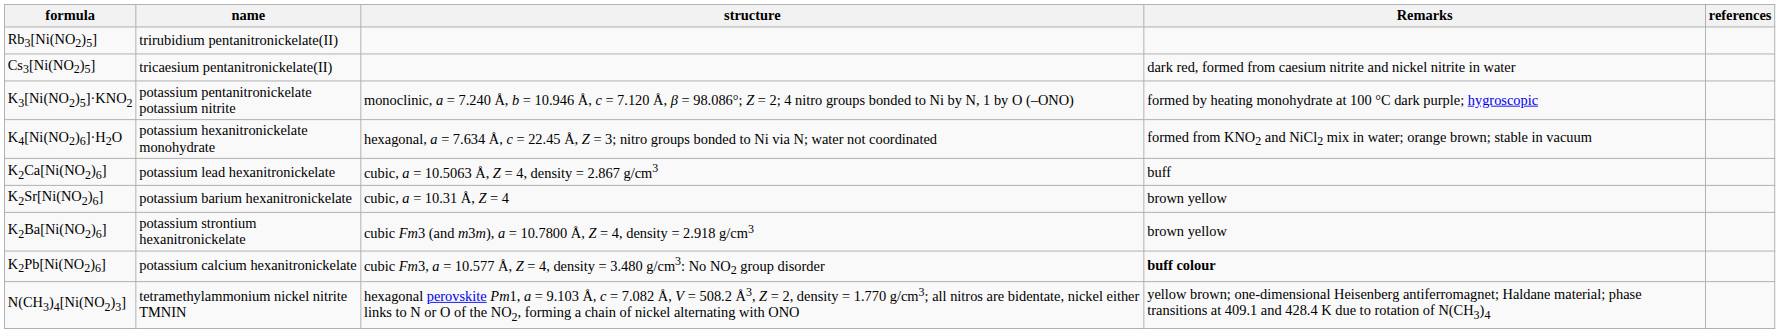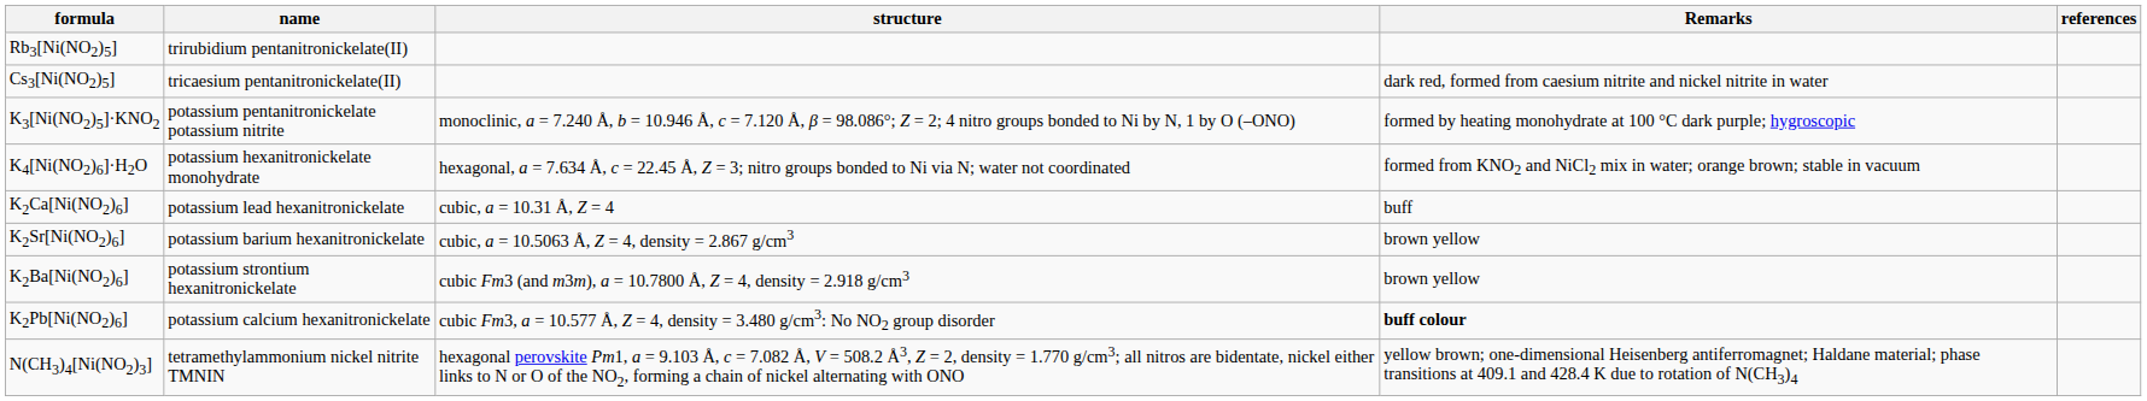 <table class="wikitable">
 <tr>
 <th>formula</th>
 <th>name</th>
 <th>structure</th>
 <th>Remarks</th>
 <th>references</th>
 </tr>
 <tr>
 <td>Rb<sub>3</sub>[Ni(NO<sub>2</sub>)<sub>5</sub>]</td>
 <td>trirubidium pentanitronickelate(II)</td>
 <td></td>
 <td></td>
 <td></td>
 </tr>
 <tr>
 <td>Cs<sub>3</sub>[Ni(NO<sub>2</sub>)<sub>5</sub>]</td>
 <td>tricaesium pentanitronickelate(II)</td>
 <td></td>
 <td>dark red, formed from caesium nitrite and nickel nitrite in water</td>
 <td></td>
 </tr>
 <tr>
 <td>K<sub>3</sub>[Ni(NO<sub>2</sub>)<sub>5</sub>]·KNO<sub>2</sub></td>
 <td>potassium pentanitronickelate potassium nitrite</td>
 <td>monoclinic, <em>a</em> = 7.240 Å, <em>b</em> = 10.946 Å, <em>c</em> = 7.120 Å, <em>β</em> = 98.086°; <em>Z</em> = 2; 4 nitro groups bonded to Ni by N, 1 by O (–ONO)</td>
 <td>formed by heating monohydrate at 100 °C dark purple; <a href='#'>hygroscopic</a></td>
 <td></td>
 </tr>
 <tr>
 <td>K<sub>4</sub>[Ni(NO<sub>2</sub>)<sub>6</sub>]·H<sub>2</sub>O</td>
 <td>potassium hexanitronickelate monohydrate</td>
 <td>hexagonal, <em>a</em> = 7.634 Å, <em>c</em> = 22.45 Å, <em>Z</em> = 3; nitro groups bonded to Ni via N; water not coordinated</td>
 <td>formed from KNO<sub>2</sub> and NiCl<sub>2</sub> mix in water; orange brown; stable in vacuum</td>
 <td></td>
 </tr>
 <tr>
 <td>K<sub>2</sub>Ca[Ni(NO<sub>2</sub>)<sub>6</sub>]</td>
 <td>potassium lead hexanitronickelate</td>
-<td>cubic, <em>a</em> = 10.5063 Å, <em>Z</em> = 4, density = 2.867 g/cm<sup>3</sup></td>
+<td>cubic, <em>a</em> = 10.31 Å, <em>Z</em> = 4</td>
 <td>buff</td>
 <td></td>
 </tr>
 <tr>
 <td>K<sub>2</sub>Sr[Ni(NO<sub>2</sub>)<sub>6</sub>]</td>
 <td>potassium barium hexanitronickelate</td>
-<td>cubic, <em>a</em> = 10.31 Å, <em>Z</em> = 4</td>
+<td>cubic, <em>a</em> = 10.5063 Å, <em>Z</em> = 4, density = 2.867 g/cm<sup>3</sup></td>
 <td>brown yellow</td>
 <td></td>
 </tr>
 <tr>
 <td>K<sub>2</sub>Ba[Ni(NO<sub>2</sub>)<sub>6</sub>]</td>
 <td>potassium strontium hexanitronickelate</td>
 <td>cubic <em>Fm</em>3 (and <em>m</em>3<em>m</em>), <em>a</em> = 10.7800 Å, <em>Z</em> = 4, density = 2.918 g/cm<sup>3</sup></td>
 <td>brown yellow</td>
 <td></td>
 </tr>
 <tr>
 <td>K<sub>2</sub>Pb[Ni(NO<sub>2</sub>)<sub>6</sub>]</td>
 <td>potassium calcium hexanitronickelate</td>
 <td>cubic <em>Fm</em>3, <em>a</em> = 10.577 Å, <em>Z</em> = 4, density = 3.480 g/cm<sup>3</sup>: No NO<sub>2</sub> group disorder</td>
 <td><strong>buff colour</strong></td>
 <td></td>
 </tr>
 <tr>
 <td>N(CH<sub>3</sub>)<sub>4</sub>[Ni(NO<sub>2</sub>)<sub>3</sub>]</td>
 <td>tetramethylammonium nickel nitrite TMNIN</td>
 <td>hexagonal <a href='#'>perovskite</a> <em>P</em><em>m</em>1, <em>a</em> = 9.103 Å, <em>c</em> = 7.082 Å, <em>V</em> = 508.2 Å<sup>3</sup>, <em>Z</em> = 2, density = 1.770 g/cm<sup>3</sup>; all nitros are bidentate, nickel either links to N or O of the NO<sub>2</sub>, forming a chain of nickel alternating with ONO</td>
 <td>yellow brown; one-dimensional Heisenberg antiferromagnet; Haldane material; phase transitions at 409.1 and 428.4 K due to rotation of N(CH<sub>3</sub>)<sub>4</sub></td>
 <td></td>
 </tr>
 </table>
